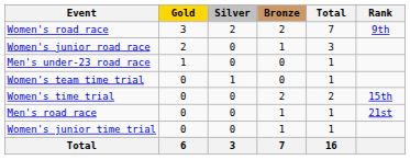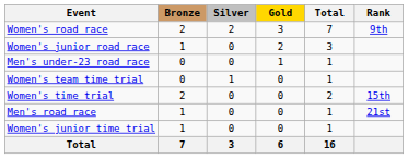 <table class="wikitable sortable" border="1" style="text-align:center; font-size:90%;">
 <tr>
 <th style="width:15:em;">Event</th>
+<td style="background:#cc9966; width:4.5em; font-weight:bold;">Bronze</td>
+<td style="background:silver; width:4.5em; font-weight:bold;">Silver</td>
 <td style="background:gold; width:4.5em; font-weight:bold;">Gold</td>
-<td style="background:silver; width:4.5em; font-weight:bold;">Silver</td>
-<td style="background:#cc9966; width:4.5em; font-weight:bold;">Bronze</td>
 <th style="width:4.5em;">Total</th>
 <th style="width:4.5em;">Rank</th>
 </tr>
 <tr>
 <td align=left><a href='#'>Women's road race</a></td>
-<td>3</td>
 <td>2</td>
 <td>2</td>
+<td>3</td>
 <td>7</td>
 <td><a href='#'>9th</a></td>
 </tr>
 <tr>
 <td align=left><a href='#'>Women's junior road race</a></td>
+<td>1</td>
+<td>0</td>
 <td>2</td>
-<td>0</td>
-<td>1</td>
 <td>3</td>
 <td></td>
 </tr>
 <tr>
 <td align=left><a href='#'>Men's under-23 road race</a></td>
-<td>1</td>
 <td>0</td>
 <td>0</td>
+<td>1</td>
 <td>1</td>
 <td></td>
 </tr>
 <tr>
 <td align=left><a href='#'>Women's team time trial</a></td>
 <td>0</td>
 <td>1</td>
 <td>0</td>
 <td>1</td>
 <td></td>
 </tr>
 <tr>
 <td align=left><a href='#'>Women's time trial</a></td>
+<td>2</td>
 <td>0</td>
 <td>0</td>
-<td>2</td>
 <td>2</td>
 <td><a href='#'>15th</a></td>
 </tr>
 <tr>
 <td align=left><a href='#'>Men's road race</a></td>
+<td>1</td>
 <td>0</td>
 <td>0</td>
-<td>1</td>
 <td>1</td>
 <td><a href='#'>21st</a></td>
 </tr>
 <tr>
 <td align=left><a href='#'>Women's junior time trial</a></td>
+<td>1</td>
 <td>0</td>
 <td>0</td>
-<td>1</td>
 <td>1</td>
 <td></td>
 </tr>
 <tr>
 <th>Total</th>
+<th>7</th>
+<th>3</th>
 <th>6</th>
-<th>3</th>
-<th>7</th>
 <th>16</th>
 <th></th>
 </tr>
 </table>
